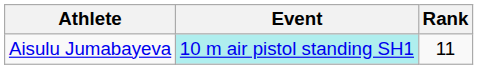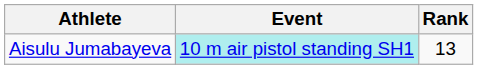 <table class="wikitable" style="font-size:100%">
 <tr>
 <th>Athlete</th>
 <th>Event</th>
 <th>Rank</th>
 </tr>
 <tr>
 <td><a href='#'>Aisulu Jumabayeva</a></td>
 <td align=left style="background: paleturquoise;"><a href='#'>10 m air pistol standing SH1</a></td>
-<td align=center>11</td>
+<td align=center>13</td>
 </tr>
 </table>
